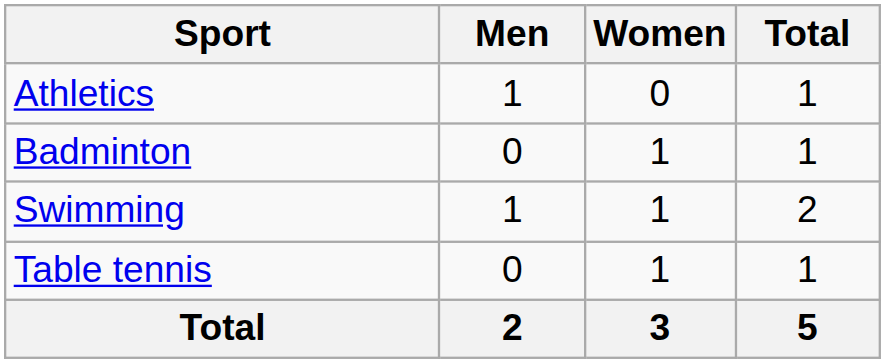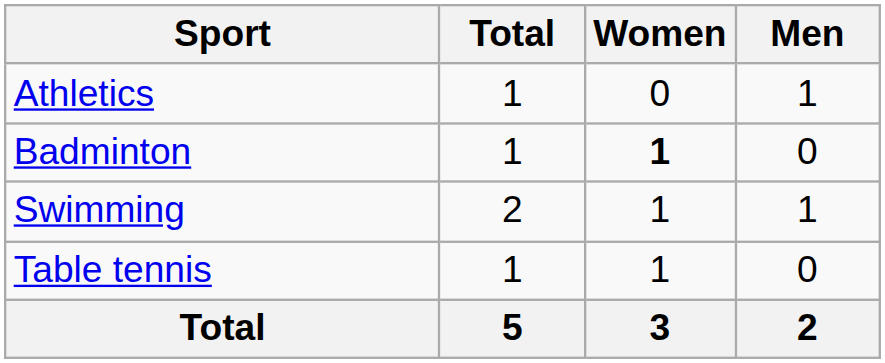 <table class="wikitable sortable" style="text-align:center;">
 <tr>
 <th width=180>Sport</th>
+<th width=55>Total</th>
+<th width=55>Women</th>
 <th width=55>Men</th>
-<th width=55>Women</th>
-<th width=55>Total</th>
 </tr>
 <tr>
 <td align=left><a href='#'>Athletics</a></td>
 <td>1</td>
 <td>0</td>
 <td>1</td>
 </tr>
 <tr>
 <td align=left><a href='#'>Badminton</a></td>
+<td>1</td>
+<td><strong>1</strong></td>
 <td>0</td>
+</tr>
+<tr>
+<td align=left><a href='#'>Swimming</a></td>
+<td>2</td>
 <td>1</td>
 <td>1</td>
 </tr>
 <tr>
-<td align=left><a href='#'>Swimming</a></td>
+<td align=left><a href='#'>Table tennis</a></td>
 <td>1</td>
 <td>1</td>
-<td>2</td>
-</tr>
-<tr>
-<td align=left><a href='#'>Table tennis</a></td>
 <td>0</td>
-<td>1</td>
-<td>1</td>
 </tr>
 <tr>
 <th>Total</th>
+<th>5</th>
+<th>3</th>
 <th>2</th>
-<th>3</th>
-<th>5</th>
 </tr>
 </table>
